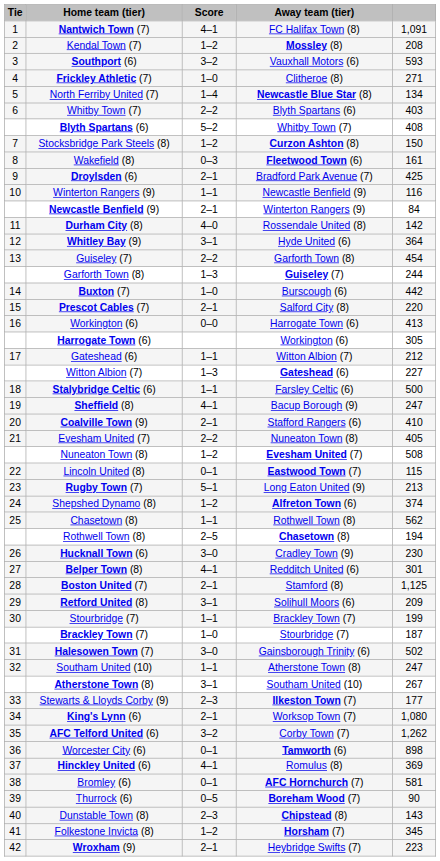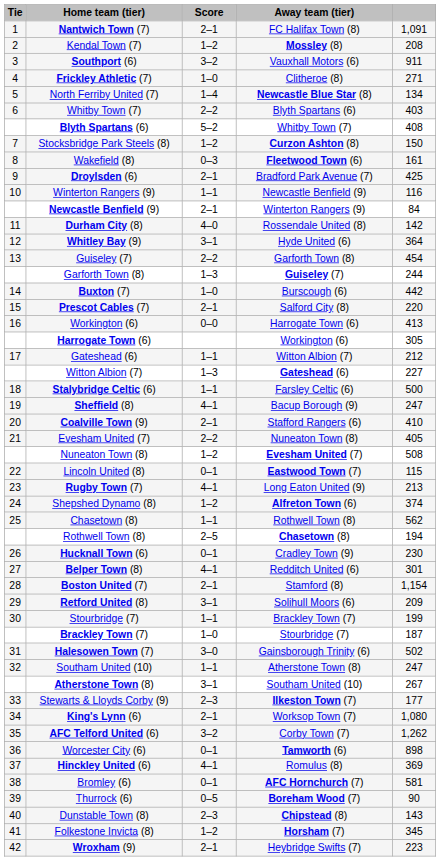 <table class="wikitable" style="width: 600px; background:WhiteSmoke; text-align:center; font-size:90%">
 <tr>
 <td scope="col" style="width:  5.00%; background:silver;"><strong>Tie</strong></td>
 <td scope="col" style="width: 36.25%; background:silver;"><strong>Home team (tier)</strong></td>
 <td scope="col" style="width: 12.50%; background:silver;"><strong>Score</strong></td>
 <td scope="col" style="width: 36.25%; background:silver;"><strong>Away team (tier)</strong></td>
 <td scope="col" style="width: 10.00%; background:silver;"><strong></strong></td>
 </tr>
 <tr>
 <td>1</td>
 <td><strong><a href='#'>Nantwich Town</a></strong> (7)</td>
-<td>4–1</td>
+<td>2–1</td>
 <td><a href='#'>FC Halifax Town</a> (8)</td>
 <td>1,091</td>
 </tr>
 <tr>
 <td>2</td>
 <td><a href='#'>Kendal Town</a> (7)</td>
 <td>1–2</td>
 <td><strong><a href='#'>Mossley</a></strong> (8)</td>
 <td>208</td>
 </tr>
 <tr>
 <td>3</td>
 <td><strong><a href='#'>Southport</a></strong> (6)</td>
 <td>3–2</td>
 <td><a href='#'>Vauxhall Motors</a> (6)</td>
-<td>593</td>
+<td>911</td>
 </tr>
 <tr>
 <td>4</td>
 <td><strong><a href='#'>Frickley Athletic</a></strong> (7)</td>
 <td>1–0</td>
 <td><a href='#'>Clitheroe</a> (8)</td>
 <td>271</td>
 </tr>
 <tr>
 <td>5</td>
 <td><a href='#'>North Ferriby United</a> (7)</td>
 <td>1–4</td>
 <td><strong><a href='#'>Newcastle Blue Star</a></strong> (8)</td>
 <td>134</td>
 </tr>
 <tr>
 <td>6</td>
 <td><a href='#'>Whitby Town</a> (7)</td>
 <td>2–2</td>
 <td><a href='#'>Blyth Spartans</a> (6)</td>
 <td>403</td>
 </tr>
 <tr style="background:white;">
 <td><em></em></td>
 <td><strong><a href='#'>Blyth Spartans</a></strong> (6)</td>
 <td>5–2</td>
 <td><a href='#'>Whitby Town</a> (7)</td>
 <td>408</td>
 </tr>
 <tr>
 <td>7</td>
 <td><a href='#'>Stocksbridge Park Steels</a> (8)</td>
 <td>1–2</td>
 <td><strong><a href='#'>Curzon Ashton</a></strong> (8)</td>
 <td>150</td>
 </tr>
 <tr>
 <td>8</td>
 <td><a href='#'>Wakefield</a> (8)</td>
 <td>0–3</td>
 <td><strong><a href='#'>Fleetwood Town</a></strong> (6)</td>
 <td>161</td>
 </tr>
 <tr>
 <td>9</td>
 <td><strong><a href='#'>Droylsden</a></strong> (6)</td>
 <td>2–1</td>
 <td><a href='#'>Bradford Park Avenue</a> (7)</td>
 <td>425</td>
 </tr>
 <tr>
 <td>10</td>
 <td><a href='#'>Winterton Rangers</a> (9)</td>
 <td>1–1</td>
 <td><a href='#'>Newcastle Benfield</a> (9)</td>
 <td>116</td>
 </tr>
 <tr style="background:white;">
 <td><em></em></td>
 <td><strong><a href='#'>Newcastle Benfield</a></strong> (9)</td>
 <td>2–1 </td>
 <td><a href='#'>Winterton Rangers</a> (9)</td>
 <td>84</td>
 </tr>
 <tr>
 <td>11</td>
 <td><strong><a href='#'>Durham City</a></strong> (8)</td>
 <td>4–0</td>
 <td><a href='#'>Rossendale United</a> (8)</td>
 <td>142</td>
 </tr>
 <tr>
 <td>12</td>
 <td><strong><a href='#'>Whitley Bay</a></strong> (9)</td>
 <td>3–1</td>
 <td><a href='#'>Hyde United</a> (6)</td>
 <td>364</td>
 </tr>
 <tr>
 <td>13</td>
 <td><a href='#'>Guiseley</a> (7)</td>
 <td>2–2</td>
 <td><a href='#'>Garforth Town</a> (8)</td>
 <td>454</td>
 </tr>
 <tr style="background:white;">
 <td><em></em></td>
 <td><a href='#'>Garforth Town</a> (8)</td>
 <td>1–3</td>
 <td><strong><a href='#'>Guiseley</a></strong> (7)</td>
 <td>244</td>
 </tr>
 <tr>
 <td>14</td>
 <td><strong><a href='#'>Buxton</a></strong> (7)</td>
 <td>1–0</td>
 <td><a href='#'>Burscough</a> (6)</td>
 <td>442</td>
 </tr>
 <tr>
 <td>15</td>
 <td><strong><a href='#'>Prescot Cables</a></strong> (7)</td>
 <td>2–1</td>
 <td><a href='#'>Salford City</a> (8)</td>
 <td>220</td>
 </tr>
 <tr>
 <td>16</td>
 <td><a href='#'>Workington</a> (6)</td>
 <td>0–0</td>
 <td><a href='#'>Harrogate Town</a> (6)</td>
 <td>413</td>
 </tr>
 <tr style="background:white;">
 <td><em></em></td>
 <td><strong><a href='#'>Harrogate Town</a></strong> (6)</td>
 <td></td>
 <td><a href='#'>Workington</a> (6)</td>
 <td>305</td>
 </tr>
 <tr>
 <td>17</td>
 <td><a href='#'>Gateshead</a> (6)</td>
 <td>1–1</td>
 <td><a href='#'>Witton Albion</a> (7)</td>
 <td>212</td>
 </tr>
 <tr style="background:white;">
 <td><em></em></td>
 <td><a href='#'>Witton Albion</a> (7)</td>
 <td>1–3</td>
 <td><strong><a href='#'>Gateshead</a></strong> (6)</td>
 <td>227</td>
 </tr>
 <tr>
 <td>18</td>
 <td><strong><a href='#'>Stalybridge Celtic</a></strong> (6)</td>
 <td>1–1</td>
 <td><a href='#'>Farsley Celtic</a> (6)</td>
 <td>500</td>
 </tr>
 <tr>
 <td>19</td>
 <td><strong><a href='#'>Sheffield</a></strong> (8)</td>
 <td>4–1</td>
 <td><a href='#'>Bacup Borough</a> (9)</td>
 <td>247</td>
 </tr>
 <tr>
 <td>20</td>
 <td><strong><a href='#'>Coalville Town</a></strong> (9)</td>
 <td>2–1</td>
 <td><a href='#'>Stafford Rangers</a> (6)</td>
 <td>410</td>
 </tr>
 <tr>
 <td>21</td>
 <td><a href='#'>Evesham United</a> (7)</td>
 <td>2–2</td>
 <td><a href='#'>Nuneaton Town</a> (8)</td>
 <td>405</td>
 </tr>
 <tr style="background:white;">
 <td><em></em></td>
 <td><a href='#'>Nuneaton Town</a> (8)</td>
 <td>1–2</td>
 <td><strong><a href='#'>Evesham United</a></strong> (7)</td>
 <td>508</td>
 </tr>
 <tr>
 <td>22</td>
 <td><a href='#'>Lincoln United</a> (8)</td>
 <td>0–1</td>
 <td><strong><a href='#'>Eastwood Town</a></strong> (7)</td>
 <td>115</td>
 </tr>
 <tr>
 <td>23</td>
 <td><strong><a href='#'>Rugby Town</a></strong> (7)</td>
-<td>5–1</td>
+<td>4–1</td>
 <td><a href='#'>Long Eaton United</a> (9)</td>
 <td>213</td>
 </tr>
 <tr>
 <td>24</td>
 <td><a href='#'>Shepshed Dynamo</a> (8)</td>
 <td>1–2</td>
 <td><strong><a href='#'>Alfreton Town</a></strong> (6)</td>
 <td>374</td>
 </tr>
 <tr>
 <td>25</td>
 <td><a href='#'>Chasetown</a> (8)</td>
 <td>1–1</td>
 <td><a href='#'>Rothwell Town</a> (8)</td>
 <td>562</td>
 </tr>
 <tr style="background:white;">
 <td><em></em></td>
 <td><a href='#'>Rothwell Town</a> (8)</td>
 <td>2–5 </td>
 <td><strong><a href='#'>Chasetown</a></strong> (8)</td>
 <td>194</td>
 </tr>
 <tr>
 <td>26</td>
 <td><strong><a href='#'>Hucknall Town</a></strong> (6)</td>
-<td>3–0</td>
+<td>0–1</td>
 <td><a href='#'>Cradley Town</a> (9)</td>
 <td>230</td>
 </tr>
 <tr>
 <td>27</td>
 <td><strong><a href='#'>Belper Town</a></strong> (8)</td>
 <td>4–1</td>
 <td><a href='#'>Redditch United</a> (6)</td>
 <td>301</td>
 </tr>
 <tr>
 <td>28</td>
 <td><strong><a href='#'>Boston United</a></strong> (7)</td>
 <td>2–1</td>
 <td><a href='#'>Stamford</a> (8)</td>
-<td>1,125</td>
+<td>1,154</td>
 </tr>
 <tr>
 <td>29</td>
 <td><strong><a href='#'>Retford United</a></strong> (8)</td>
 <td>3–1</td>
 <td><a href='#'>Solihull Moors</a> (6)</td>
 <td>209</td>
 </tr>
 <tr>
 <td>30</td>
 <td><a href='#'>Stourbridge</a> (7)</td>
 <td>1–1</td>
 <td><a href='#'>Brackley Town</a> (7)</td>
 <td>199</td>
 </tr>
 <tr style="background:white;">
 <td><em></em></td>
 <td><strong><a href='#'>Brackley Town</a></strong> (7)</td>
 <td>1–0</td>
 <td><a href='#'>Stourbridge</a> (7)</td>
 <td>187</td>
 </tr>
 <tr>
 <td>31</td>
 <td><strong><a href='#'>Halesowen Town</a></strong> (7)</td>
 <td>3–0</td>
 <td><a href='#'>Gainsborough Trinity</a> (6)</td>
 <td>502</td>
 </tr>
 <tr>
 <td>32</td>
 <td><a href='#'>Southam United</a> (10)</td>
 <td>1–1</td>
 <td><a href='#'>Atherstone Town</a> (8)</td>
 <td>247</td>
 </tr>
 <tr style="background:white;">
 <td><em></em></td>
 <td><strong><a href='#'>Atherstone Town</a></strong> (8)</td>
 <td>3–1 </td>
 <td><a href='#'>Southam United</a> (10)</td>
 <td>267</td>
 </tr>
 <tr>
 <td>33</td>
 <td><a href='#'>Stewarts & Lloyds Corby</a> (9)</td>
 <td>2–3</td>
 <td><strong><a href='#'>Ilkeston Town</a></strong> (7)</td>
 <td>177</td>
 </tr>
 <tr>
 <td>34</td>
 <td><strong><a href='#'>King's Lynn</a></strong> (6)</td>
 <td>2–1</td>
 <td><a href='#'>Worksop Town</a> (7)</td>
 <td>1,080</td>
 </tr>
 <tr>
 <td>35</td>
 <td><strong><a href='#'>AFC Telford United</a></strong> (6)</td>
 <td>3–2</td>
 <td><a href='#'>Corby Town</a> (7)</td>
 <td>1,262</td>
 </tr>
 <tr>
 <td>36</td>
 <td><a href='#'>Worcester City</a> (6)</td>
 <td>0–1</td>
 <td><strong><a href='#'>Tamworth</a></strong> (6)</td>
 <td>898</td>
 </tr>
 <tr>
 <td>37</td>
 <td><strong><a href='#'>Hinckley United</a></strong> (6)</td>
 <td>4–1</td>
 <td><a href='#'>Romulus</a> (8)</td>
 <td>369</td>
 </tr>
 <tr>
 <td>38</td>
 <td><a href='#'>Bromley</a> (6)</td>
 <td>0–1</td>
 <td><strong><a href='#'>AFC Hornchurch</a></strong> (7)</td>
 <td>581</td>
 </tr>
 <tr>
 <td>39</td>
 <td><a href='#'>Thurrock</a> (6)</td>
 <td>0–5</td>
 <td><strong><a href='#'>Boreham Wood</a></strong> (7)</td>
 <td>90</td>
 </tr>
 <tr>
 <td>40</td>
 <td><a href='#'>Dunstable Town</a> (8)</td>
 <td>2–3</td>
 <td><strong><a href='#'>Chipstead</a></strong> (8)</td>
 <td>143</td>
 </tr>
 <tr>
 <td>41</td>
 <td><a href='#'>Folkestone Invicta</a> (8)</td>
 <td>1–2</td>
 <td><strong><a href='#'>Horsham</a></strong> (7)</td>
 <td>345</td>
 </tr>
 <tr>
 <td>42</td>
 <td><strong><a href='#'>Wroxham</a></strong> (9)</td>
 <td>2–1</td>
 <td><a href='#'>Heybridge Swifts</a> (7)</td>
 <td>223</td>
 </tr>
 </table>
